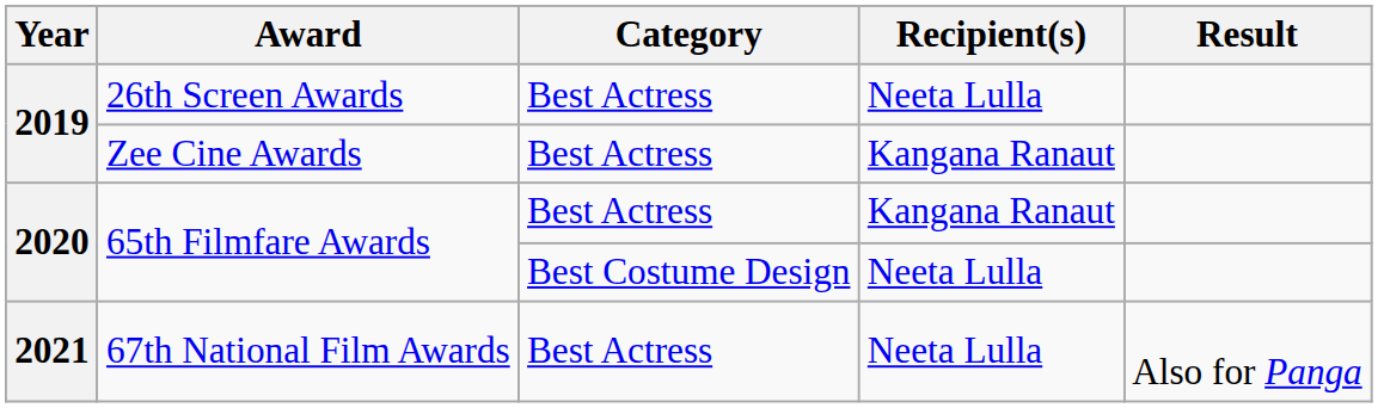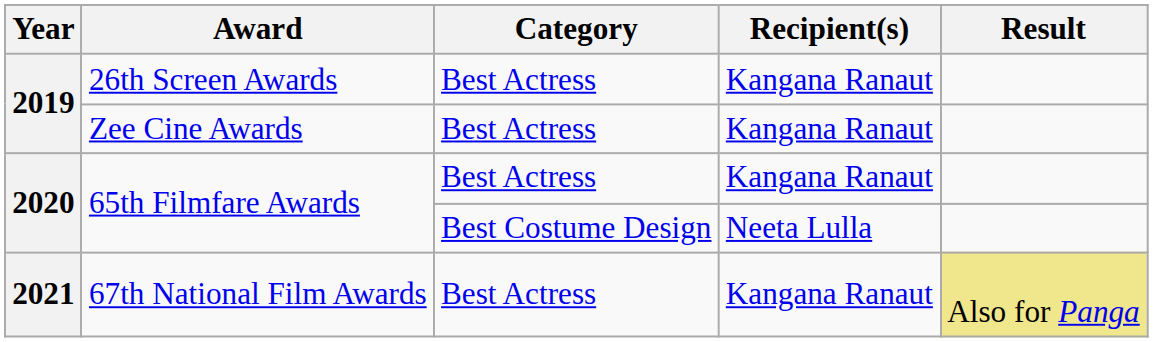 <table class="wikitable plainrowheaders sortable">
 <tr>
 <th scope="col">Year</th>
 <th scope="col">Award</th>
 <th scope="col">Category</th>
 <th scope="col">Recipient(s)</th>
 <th scope="col">Result</th>
 </tr>
 <tr>
 <th rowspan="2">2019</th>
 <td><a href='#'>26th Screen Awards</a></td>
 <td><a href='#'>Best Actress</a></td>
-<td><a href='#'>Neeta Lulla</a></td>
+<td><a href='#'>Kangana Ranaut</a></td>
 <td></td>
 </tr>
 <tr>
 <td><a href='#'>Zee Cine Awards</a></td>
 <td><a href='#'>Best Actress</a></td>
 <td><a href='#'>Kangana Ranaut</a></td>
 <td></td>
 </tr>
 <tr>
 <th rowspan="2">2020</th>
 <td rowspan="2"><a href='#'>65th Filmfare Awards</a></td>
 <td><a href='#'>Best Actress</a></td>
 <td><a href='#'>Kangana Ranaut</a></td>
 <td></td>
 </tr>
 <tr>
 <td><a href='#'>Best Costume Design</a></td>
 <td><a href='#'>Neeta Lulla</a></td>
 <td></td>
 </tr>
 <tr>
 <th>2021</th>
 <td><a href='#'>67th National Film Awards</a></td>
 <td><a href='#'>Best Actress</a></td>
-<td><a href='#'>Neeta Lulla</a></td>
-<td><br>Also for <em><a href='#'>Panga</a></em></td>
+<td><a href='#'>Kangana Ranaut</a></td>
+<td style="background: khaki;"><br>Also for <em><a href='#'>Panga</a></em></td>
 </tr>
 </table>
